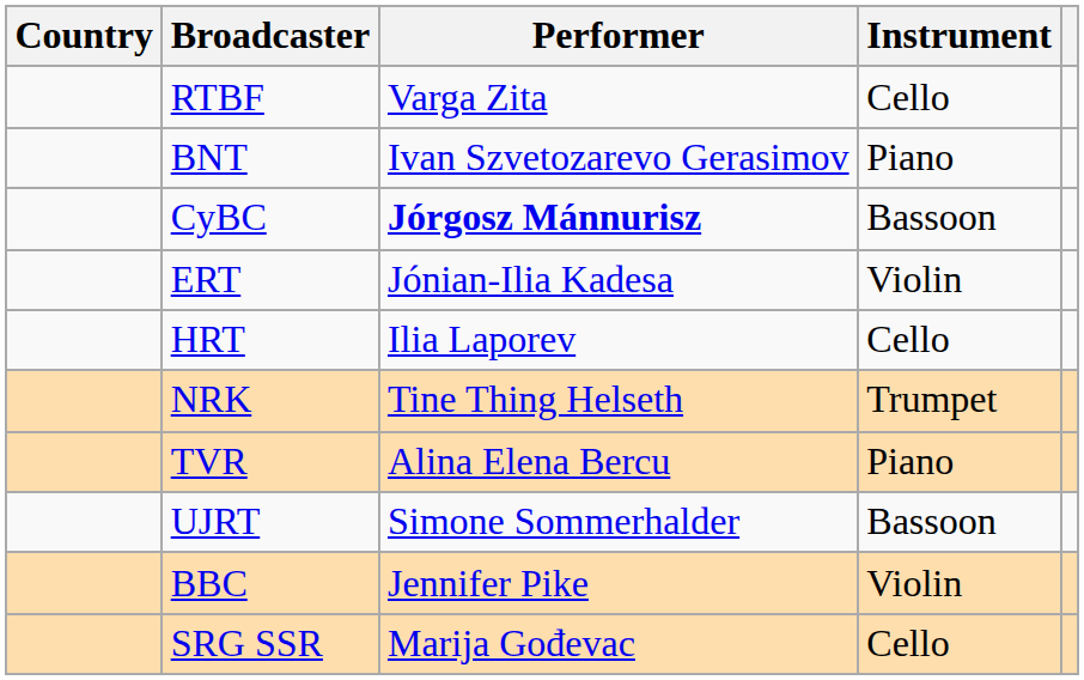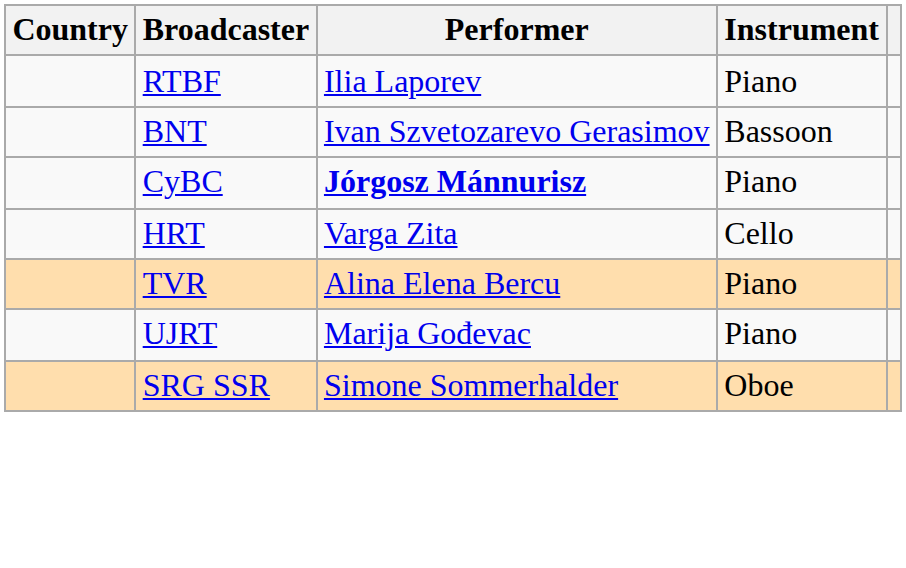 <table class="wikitable" style="text-align: left;">
 <tr>
 <th>Country</th>
 <th>Broadcaster</th>
 <th>Performer</th>
 <th>Instrument</th>
 <th></th>
 </tr>
 <tr>
 <td></td>
 <td><a href='#'>RTBF</a></td>
-<td><a href='#'>Varga Zita</a></td>
-<td>Cello</td>
+<td><a href='#'>Ilia Laporev</a></td>
+<td>Piano</td>
 <td style="text-align:center;"><em></em></td>
 </tr>
 <tr>
 <td></td>
 <td><a href='#'>BNT</a></td>
 <td><a href='#'>Ivan Szvetozarevo Gerasimov</a></td>
-<td>Piano</td>
+<td>Bassoon</td>
 <td style="text-align:center;"><em></em></td>
 </tr>
 <tr>
 <td></td>
 <td><a href='#'>CyBC</a></td>
 <td><strong><a href='#'>Jórgosz Mánnurisz</a></strong></td>
-<td>Bassoon</td>
-<td style="text-align:center;"><em></em></td>
-</tr>
-<tr>
-<td></td>
-<td><a href='#'>ERT</a></td>
-<td><a href='#'>Jónian-Ilia Kadesa</a></td>
-<td>Violin</td>
+<td>Piano</td>
 <td style="text-align:center;"><em></em></td>
 </tr>
 <tr>
 <td></td>
 <td><a href='#'>HRT</a></td>
-<td><a href='#'>Ilia Laporev</a></td>
+<td><a href='#'>Varga Zita</a></td>
 <td>Cello</td>
 <td style="text-align:center;"><em></em></td>
-</tr>
-<tr bgcolor="#FFDEAD">
-<td></td>
-<td><a href='#'>NRK</a></td>
-<td><a href='#'>Tine Thing Helseth</a></td>
-<td>Trumpet</td>
-<td style="text-align:center;"><strong></strong></td>
 </tr>
 <tr bgcolor="#FFDEAD">
 <td></td>
 <td><a href='#'>TVR</a></td>
 <td><a href='#'>Alina Elena Bercu</a></td>
 <td>Piano</td>
 <td style="text-align:center;"><strong></strong></td>
 </tr>
 <tr>
 <td></td>
 <td><a href='#'>UJRT</a></td>
-<td><a href='#'>Simone Sommerhalder</a></td>
-<td>Bassoon</td>
+<td><a href='#'>Marija Gođevac</a></td>
+<td>Piano</td>
 <td style="text-align:center;"><em></em></td>
 </tr>
 <tr bgcolor="#FFDEAD">
 <td></td>
-<td><a href='#'>BBC</a></td>
-<td><a href='#'>Jennifer Pike</a></td>
-<td>Violin</td>
-<td style="text-align:center;"><strong></strong></td>
-</tr>
-<tr bgcolor="#FFDEAD">
-<td></td>
 <td><a href='#'>SRG SSR</a></td>
-<td><a href='#'>Marija Gođevac</a></td>
-<td>Cello</td>
+<td><a href='#'>Simone Sommerhalder</a></td>
+<td>Oboe</td>
 <td style="text-align:center;"><strong></strong></td>
 </tr>
 </table>
